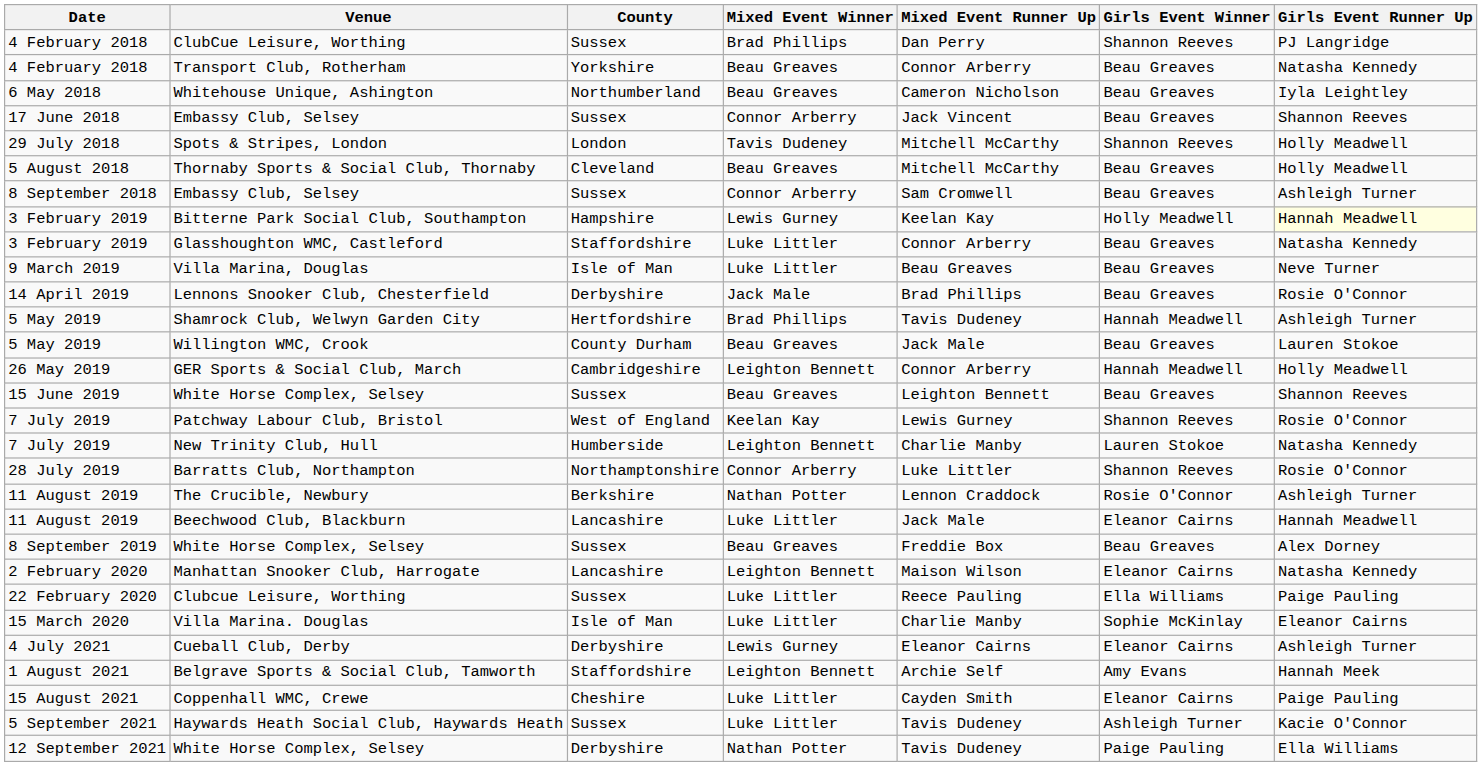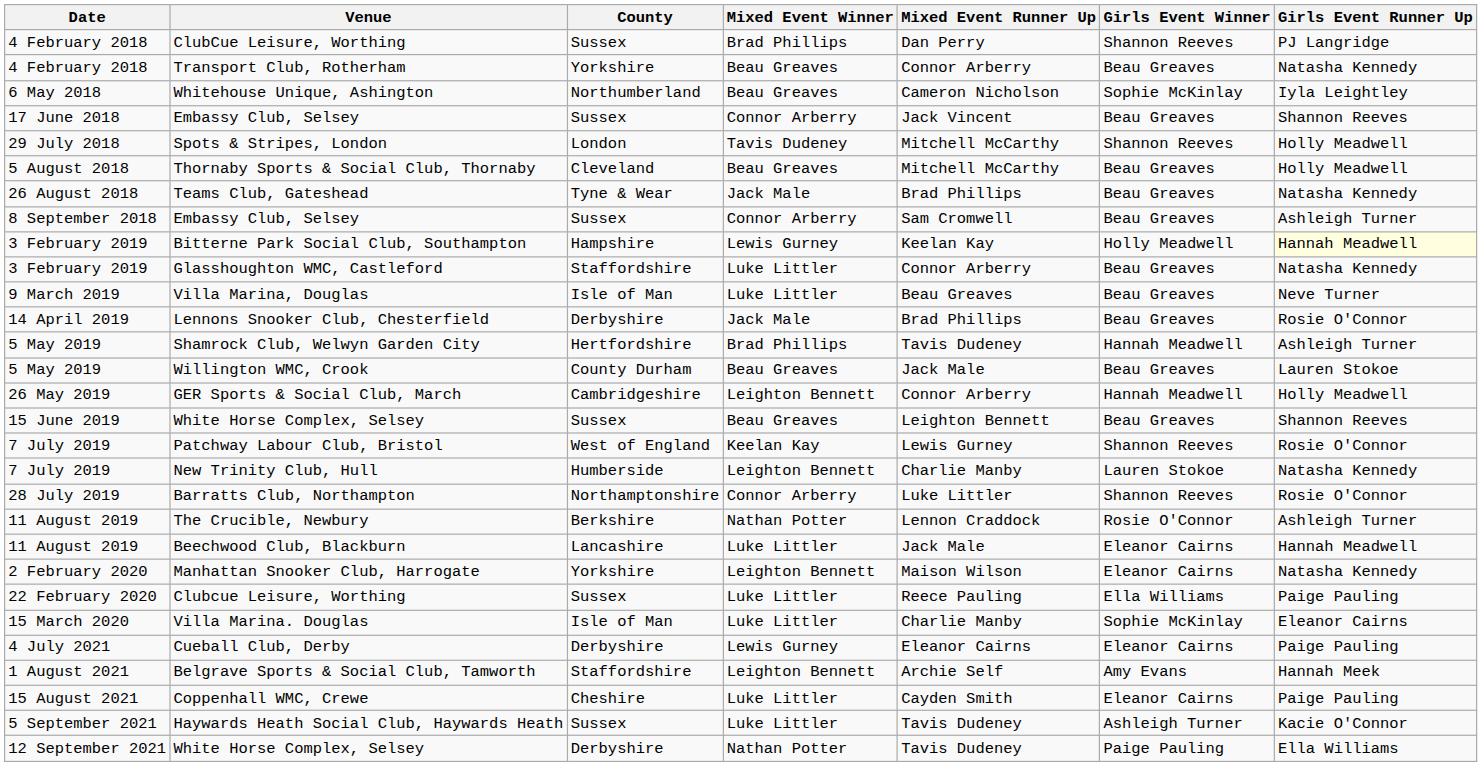 <table class="wikitable">
 <tr>
 <th>Date</th>
 <th>Venue</th>
 <th>County</th>
 <th>Mixed Event Winner</th>
 <th>Mixed Event Runner Up</th>
 <th>Girls Event Winner</th>
 <th>Girls Event Runner Up</th>
 </tr>
 <tr>
 <td>4 February 2018</td>
 <td>ClubCue Leisure, Worthing</td>
 <td>Sussex</td>
 <td>Brad Phillips</td>
 <td>Dan Perry</td>
 <td>Shannon Reeves</td>
 <td>PJ Langridge</td>
 </tr>
 <tr>
 <td>4 February 2018</td>
 <td>Transport Club, Rotherham</td>
 <td>Yorkshire</td>
 <td>Beau Greaves</td>
 <td>Connor Arberry</td>
 <td>Beau Greaves</td>
 <td>Natasha Kennedy</td>
 </tr>
 <tr>
 <td>6 May 2018</td>
 <td>Whitehouse Unique, Ashington</td>
 <td>Northumberland</td>
 <td>Beau Greaves</td>
 <td>Cameron Nicholson</td>
-<td>Beau Greaves</td>
+<td>Sophie McKinlay</td>
 <td>Iyla Leightley</td>
 </tr>
 <tr>
 <td>17 June 2018</td>
 <td>Embassy Club, Selsey</td>
 <td>Sussex</td>
 <td>Connor Arberry</td>
 <td>Jack Vincent</td>
 <td>Beau Greaves</td>
 <td>Shannon Reeves</td>
 </tr>
 <tr>
 <td>29 July 2018</td>
 <td>Spots & Stripes, London</td>
 <td>London</td>
 <td>Tavis Dudeney</td>
 <td>Mitchell McCarthy</td>
 <td>Shannon Reeves</td>
 <td>Holly Meadwell</td>
 </tr>
 <tr>
 <td>5 August 2018</td>
 <td>Thornaby Sports & Social Club, Thornaby</td>
 <td>Cleveland</td>
 <td>Beau Greaves</td>
 <td>Mitchell McCarthy</td>
 <td>Beau Greaves</td>
 <td>Holly Meadwell</td>
+</tr>
+<tr>
+<td>26 August 2018</td>
+<td>Teams Club, Gateshead</td>
+<td>Tyne & Wear</td>
+<td>Jack Male</td>
+<td>Brad Phillips</td>
+<td>Beau Greaves</td>
+<td>Natasha Kennedy</td>
 </tr>
 <tr>
 <td>8 September 2018</td>
 <td>Embassy Club, Selsey</td>
 <td>Sussex</td>
 <td>Connor Arberry</td>
 <td>Sam Cromwell</td>
 <td>Beau Greaves</td>
 <td>Ashleigh Turner</td>
 </tr>
 <tr>
 <td>3 February 2019</td>
 <td>Bitterne Park Social Club, Southampton</td>
 <td>Hampshire</td>
 <td>Lewis Gurney</td>
 <td>Keelan Kay</td>
 <td>Holly Meadwell</td>
 <td style="background: lightyellow;">Hannah Meadwell</td>
 </tr>
 <tr>
 <td>3 February 2019</td>
 <td>Glasshoughton WMC, Castleford</td>
 <td>Staffordshire</td>
 <td>Luke Littler</td>
 <td>Connor Arberry</td>
 <td>Beau Greaves</td>
 <td>Natasha Kennedy</td>
 </tr>
 <tr>
 <td>9 March 2019</td>
 <td>Villa Marina, Douglas</td>
 <td>Isle of Man</td>
 <td>Luke Littler</td>
 <td>Beau Greaves</td>
 <td>Beau Greaves</td>
 <td>Neve Turner</td>
 </tr>
 <tr>
 <td>14 April 2019</td>
 <td>Lennons Snooker Club, Chesterfield</td>
 <td>Derbyshire</td>
 <td>Jack Male</td>
 <td>Brad Phillips</td>
 <td>Beau Greaves</td>
 <td>Rosie O'Connor</td>
 </tr>
 <tr>
 <td>5 May 2019</td>
 <td>Shamrock Club, Welwyn Garden City</td>
 <td>Hertfordshire</td>
 <td>Brad Phillips</td>
 <td>Tavis Dudeney</td>
 <td>Hannah Meadwell</td>
 <td>Ashleigh Turner</td>
 </tr>
 <tr>
 <td>5 May 2019</td>
 <td>Willington WMC, Crook</td>
 <td>County Durham</td>
 <td>Beau Greaves</td>
 <td>Jack Male</td>
 <td>Beau Greaves</td>
 <td>Lauren Stokoe</td>
 </tr>
 <tr>
 <td>26 May 2019</td>
 <td>GER Sports & Social Club, March</td>
 <td>Cambridgeshire</td>
 <td>Leighton Bennett</td>
 <td>Connor Arberry</td>
 <td>Hannah Meadwell</td>
 <td>Holly Meadwell</td>
 </tr>
 <tr>
 <td>15 June 2019</td>
 <td>White Horse Complex, Selsey</td>
 <td>Sussex</td>
 <td>Beau Greaves</td>
 <td>Leighton Bennett</td>
 <td>Beau Greaves</td>
 <td>Shannon Reeves</td>
 </tr>
 <tr>
 <td>7 July 2019</td>
 <td>Patchway Labour Club, Bristol</td>
 <td>West of England</td>
 <td>Keelan Kay</td>
 <td>Lewis Gurney</td>
 <td>Shannon Reeves</td>
 <td>Rosie O'Connor</td>
 </tr>
 <tr>
 <td>7 July 2019</td>
 <td>New Trinity Club, Hull</td>
 <td>Humberside</td>
 <td>Leighton Bennett</td>
 <td>Charlie Manby</td>
 <td>Lauren Stokoe</td>
 <td>Natasha Kennedy</td>
 </tr>
 <tr>
 <td>28 July 2019</td>
 <td>Barratts Club, Northampton</td>
 <td>Northamptonshire</td>
 <td>Connor Arberry</td>
 <td>Luke Littler</td>
 <td>Shannon Reeves</td>
 <td>Rosie O'Connor</td>
 </tr>
 <tr>
 <td>11 August 2019</td>
 <td>The Crucible, Newbury</td>
 <td>Berkshire</td>
 <td>Nathan Potter</td>
 <td>Lennon Craddock</td>
 <td>Rosie O'Connor</td>
 <td>Ashleigh Turner</td>
 </tr>
 <tr>
 <td>11 August 2019</td>
 <td>Beechwood Club, Blackburn</td>
 <td>Lancashire</td>
 <td>Luke Littler</td>
 <td>Jack Male</td>
 <td>Eleanor Cairns</td>
 <td>Hannah Meadwell</td>
 </tr>
 <tr>
-<td>8 September 2019</td>
-<td>White Horse Complex, Selsey</td>
-<td>Sussex</td>
-<td>Beau Greaves</td>
-<td>Freddie Box</td>
-<td>Beau Greaves</td>
-<td>Alex Dorney</td>
-</tr>
-<tr>
 <td>2 February 2020</td>
 <td>Manhattan Snooker Club, Harrogate</td>
-<td>Lancashire</td>
+<td>Yorkshire</td>
 <td>Leighton Bennett</td>
 <td>Maison Wilson</td>
 <td>Eleanor Cairns</td>
 <td>Natasha Kennedy</td>
 </tr>
 <tr>
 <td>22 February 2020</td>
 <td>Clubcue Leisure, Worthing</td>
 <td>Sussex</td>
 <td>Luke Littler</td>
 <td>Reece Pauling</td>
 <td>Ella Williams</td>
 <td>Paige Pauling</td>
 </tr>
 <tr>
 <td>15 March 2020</td>
 <td>Villa Marina. Douglas</td>
 <td>Isle of Man</td>
 <td>Luke Littler</td>
 <td>Charlie Manby</td>
 <td>Sophie McKinlay</td>
 <td>Eleanor Cairns</td>
 </tr>
 <tr>
 <td>4 July 2021</td>
 <td>Cueball Club, Derby</td>
 <td>Derbyshire</td>
 <td>Lewis Gurney</td>
 <td>Eleanor Cairns</td>
 <td>Eleanor Cairns</td>
-<td>Ashleigh Turner</td>
+<td>Paige Pauling</td>
 </tr>
 <tr>
 <td>1 August 2021</td>
 <td>Belgrave Sports & Social Club, Tamworth</td>
 <td>Staffordshire</td>
 <td>Leighton Bennett</td>
 <td>Archie Self</td>
 <td>Amy Evans</td>
 <td>Hannah Meek</td>
 </tr>
 <tr>
 <td>15 August 2021</td>
 <td>Coppenhall WMC, Crewe</td>
 <td>Cheshire</td>
 <td>Luke Littler</td>
 <td>Cayden Smith</td>
 <td>Eleanor Cairns</td>
 <td>Paige Pauling</td>
 </tr>
 <tr>
 <td>5 September 2021</td>
 <td>Haywards Heath Social Club, Haywards Heath</td>
 <td>Sussex</td>
 <td>Luke Littler</td>
 <td>Tavis Dudeney</td>
 <td>Ashleigh Turner</td>
 <td>Kacie O'Connor</td>
 </tr>
 <tr>
 <td>12 September 2021</td>
 <td>White Horse Complex, Selsey</td>
 <td>Derbyshire</td>
 <td>Nathan Potter</td>
 <td>Tavis Dudeney</td>
 <td>Paige Pauling</td>
 <td>Ella Williams</td>
 </tr>
 </table>
